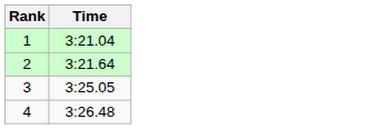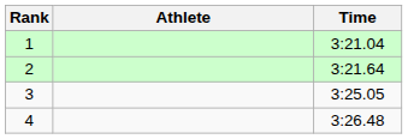 <table class=wikitable style="text-align:center">
 <tr>
 <th width=40>Rank</th>
+<th width=250>Athlete</th>
 <th width=80>Time</th>
 </tr>
 <tr bgcolor="ccffcc">
 <td>1</td>
+<td align=left></td>
 <td>3:21.04</td>
 </tr>
 <tr bgcolor="ccffcc">
 <td>2</td>
+<td align=left></td>
 <td>3:21.64</td>
 </tr>
 <tr>
 <td>3</td>
+<td align=left></td>
 <td>3:25.05</td>
 </tr>
 <tr>
 <td>4</td>
+<td align=left></td>
 <td>3:26.48</td>
 </tr>
 </table>
